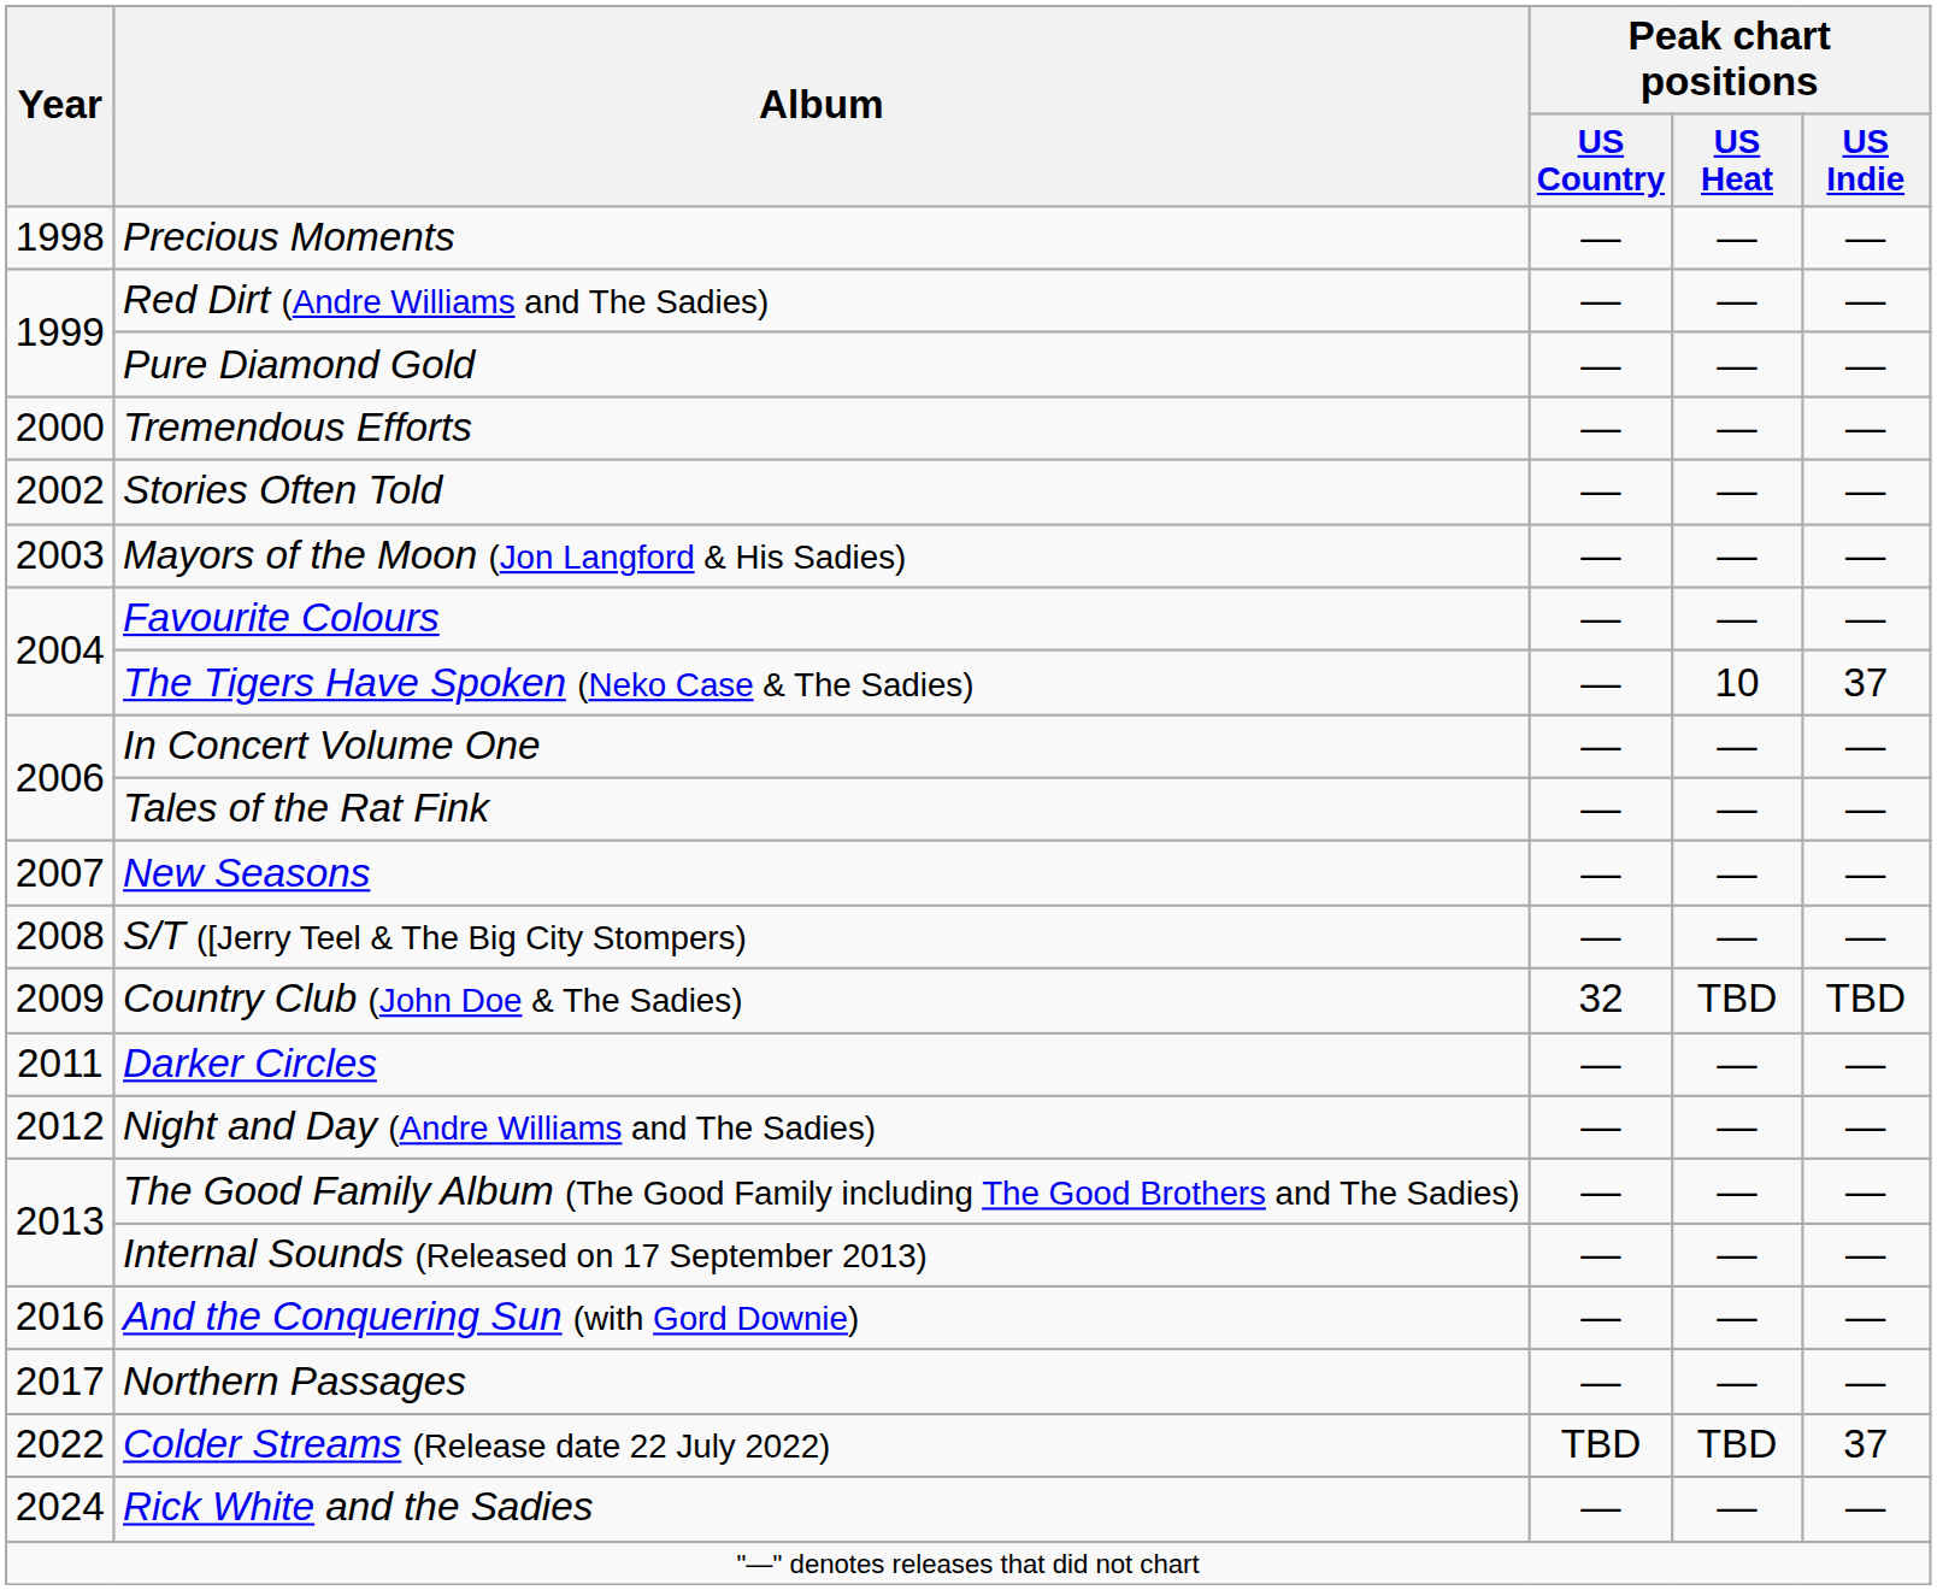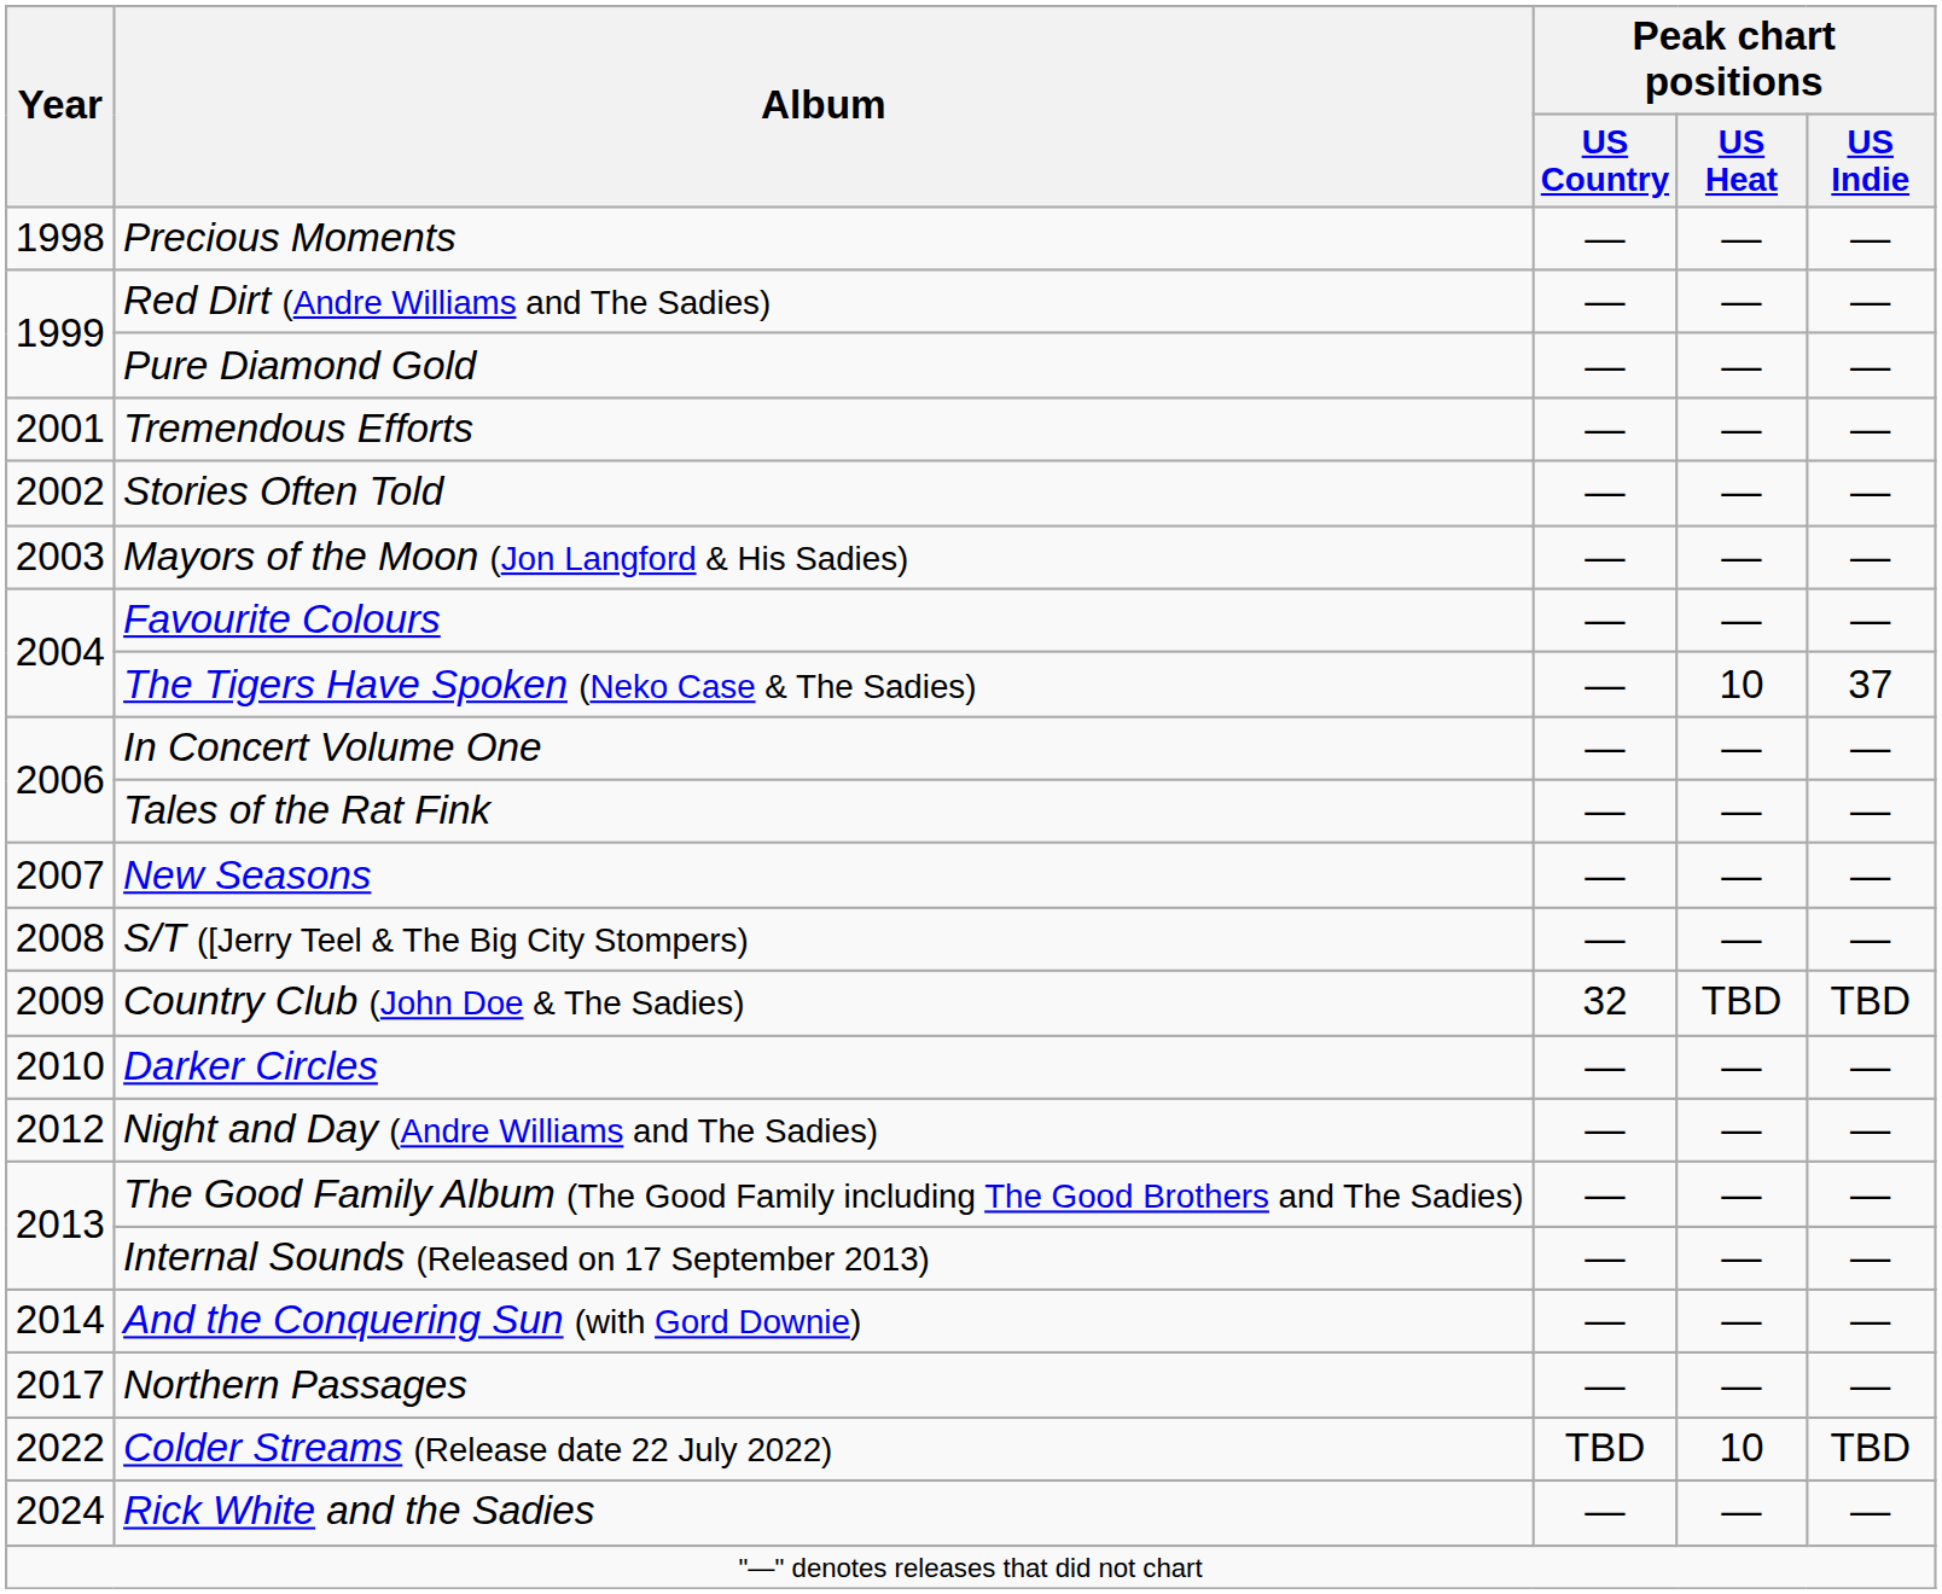 <table class="wikitable" style="text-align:center;">
 <tr>
 <th rowspan="2">Year</th>
 <th rowspan="2">Album</th>
 <th colspan="4">Peak chart positions</th>
 </tr>
 <tr style="font-size:smaller;">
 <th style="width:45px;"><a href='#'>US Country</a></th>
 <th style="width:45px;"><a href='#'>US Heat</a></th>
 <th style="width:45px;"><a href='#'>US Indie</a></th>
 </tr>
 <tr>
 <td>1998</td>
 <td style="text-align:left;"><em>Precious Moments</em></td>
 <td>—</td>
 <td>—</td>
 <td>—</td>
 </tr>
 <tr>
 <td rowspan="2">1999</td>
 <td style="text-align:left;"><em>Red Dirt</em> <small>(<a href='#'>Andre Williams</a> and The Sadies)</small></td>
 <td>—</td>
 <td>—</td>
 <td>—</td>
 </tr>
 <tr>
 <td style="text-align:left;"><em>Pure Diamond Gold</em></td>
 <td>—</td>
 <td>—</td>
 <td>—</td>
 </tr>
 <tr>
-<td>2000</td>
+<td>2001</td>
 <td style="text-align:left;"><em>Tremendous Efforts</em></td>
 <td>—</td>
 <td>—</td>
 <td>—</td>
 </tr>
 <tr>
 <td>2002</td>
 <td style="text-align:left;"><em>Stories Often Told</em></td>
 <td>—</td>
 <td>—</td>
 <td>—</td>
 </tr>
 <tr>
 <td>2003</td>
 <td style="text-align:left;"><em>Mayors of the Moon</em> <small>(<a href='#'>Jon Langford</a> & His Sadies)</small></td>
 <td>—</td>
 <td>—</td>
 <td>—</td>
 </tr>
 <tr>
 <td rowspan="2">2004</td>
 <td style="text-align:left;"><em><a href='#'>Favourite Colours</a></em></td>
 <td>—</td>
 <td>—</td>
 <td>—</td>
 </tr>
 <tr>
 <td style="text-align:left;"><em><a href='#'>The Tigers Have Spoken</a></em> <small>(<a href='#'>Neko Case</a> & The Sadies)</small></td>
 <td>—</td>
 <td>10</td>
 <td>37</td>
 </tr>
 <tr>
 <td rowspan="2">2006</td>
 <td style="text-align:left;"><em>In Concert Volume One</em></td>
 <td>—</td>
 <td>—</td>
 <td>—</td>
 </tr>
 <tr>
 <td style="text-align:left;"><em>Tales of the Rat Fink</em></td>
 <td>—</td>
 <td>—</td>
 <td>—</td>
 </tr>
 <tr>
 <td>2007</td>
 <td style="text-align:left;"><em><a href='#'>New Seasons</a></em></td>
 <td>—</td>
 <td>—</td>
 <td>—</td>
 </tr>
 <tr>
 <td>2008</td>
 <td style="text-align:left;"><em>S/T</em> <small>([Jerry Teel & The Big City Stompers)</small></td>
 <td>—</td>
 <td>—</td>
 <td>—</td>
 </tr>
 <tr>
 <td>2009</td>
 <td style="text-align:left;"><em>Country Club</em> <small>(<a href='#'>John Doe</a> & The Sadies)</small></td>
 <td>32</td>
 <td>TBD</td>
 <td>TBD</td>
 </tr>
 <tr>
-<td>2011</td>
+<td>2010</td>
 <td style="text-align:left;"><em><a href='#'>Darker Circles</a></em></td>
 <td>—</td>
 <td>—</td>
 <td>—</td>
 </tr>
 <tr>
 <td>2012</td>
 <td style="text-align:left;"><em>Night and Day</em> <small>(<a href='#'>Andre Williams</a> and The Sadies)</small></td>
 <td>—</td>
 <td>—</td>
 <td>—</td>
 </tr>
 <tr>
 <td rowspan="2">2013</td>
 <td style="text-align:left;"><em>The Good Family Album</em> <small>(The Good Family including <a href='#'>The Good Brothers</a> and The Sadies)</small></td>
 <td>—</td>
 <td>—</td>
 <td>—</td>
 </tr>
 <tr>
 <td style="text-align:left;"><em>Internal Sounds</em> <small>(Released on 17 September 2013)</small></td>
 <td>—</td>
 <td>—</td>
 <td>—</td>
 </tr>
 <tr>
-<td>2016</td>
+<td>2014</td>
 <td style="text-align:left;"><em><a href='#'>And the Conquering Sun</a></em> <small>(with <a href='#'>Gord Downie</a>)</small></td>
 <td>—</td>
 <td>—</td>
 <td>—</td>
 </tr>
 <tr>
 <td>2017</td>
 <td style="text-align:left;"><em>Northern Passages</em></td>
 <td>—</td>
 <td>—</td>
 <td>—</td>
 </tr>
 <tr>
 <td>2022</td>
 <td style="text-align:left;"><em><a href='#'>Colder Streams</a></em> <small>(Release date 22 July 2022)</small></td>
 <td>TBD</td>
+<td>10</td>
 <td>TBD</td>
-<td>37</td>
 </tr>
 <tr>
 <td>2024</td>
 <td style="text-align:left;"><em><a href='#'>Rick White</a> and the Sadies</em></td>
 <td>—</td>
 <td>—</td>
 <td>—</td>
 </tr>
 <tr>
 <td colspan="6" style="font-size:8pt">"—" denotes releases that did not chart</td>
 </tr>
 </table>
